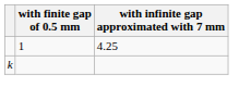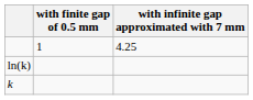 <table class="wikitable">
 <tr>
 <th></th>
 <th>with finite gap<br>of 0.5 mm</th>
 <th>with infinite gap<br>approximated with 7 mm</th>
 </tr>
 <tr>
 <td></td>
 <td>1</td>
 <td>4.25</td>
 </tr>
 <tr>
+<td>ln(k)</td>
+<td></td>
+<td></td>
+</tr>
+<tr>
 <td><em>k</em></td>
 <td></td>
 <td></td>
 </tr>
 </table>
